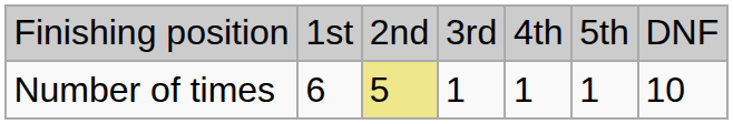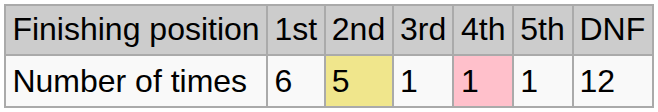 <table class="wikitable">
 <tr style="background:#CCCCCC;">
 <td>Finishing position</td>
 <td>1st</td>
 <td>2nd</td>
 <td>3rd</td>
 <td>4th</td>
 <td>5th</td>
 <td>DNF</td>
 </tr>
 <tr>
 <td>Number of times</td>
 <td>6</td>
 <td style="background: khaki;">5</td>
 <td>1</td>
+<td style="background: pink;">1</td>
 <td>1</td>
-<td>1</td>
-<td>10</td>
+<td>12</td>
 </tr>
 </table>
